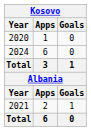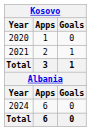 <table class="wikitable" style="text-align:center">
 <tr>
 <th colspan="3"><a href='#'>Kosovo</a></th>
 </tr>
 <tr>
 <th>Year</th>
 <th>Apps</th>
 <th>Goals</th>
 </tr>
 <tr>
 <td>2020</td>
 <td>1</td>
 <td>0</td>
 </tr>
 <tr>
-<td>2024</td>
-<td>6</td>
-<td>0</td>
+<td>2021</td>
+<td>2</td>
+<td>1</td>
 </tr>
 <tr>
 <th>Total</th>
 <th>3</th>
 <th>1</th>
 </tr>
 <tr>
 <th colspan="3"><a href='#'>Albania</a></th>
 </tr>
 <tr>
 <th>Year</th>
 <th>Apps</th>
 <th>Goals</th>
 </tr>
 <tr>
-<td>2021</td>
-<td>2</td>
-<td>1</td>
+<td>2024</td>
+<td>6</td>
+<td>0</td>
 </tr>
 <tr>
 <th>Total</th>
 <th>6</th>
 <th>0</th>
 </tr>
 </table>
